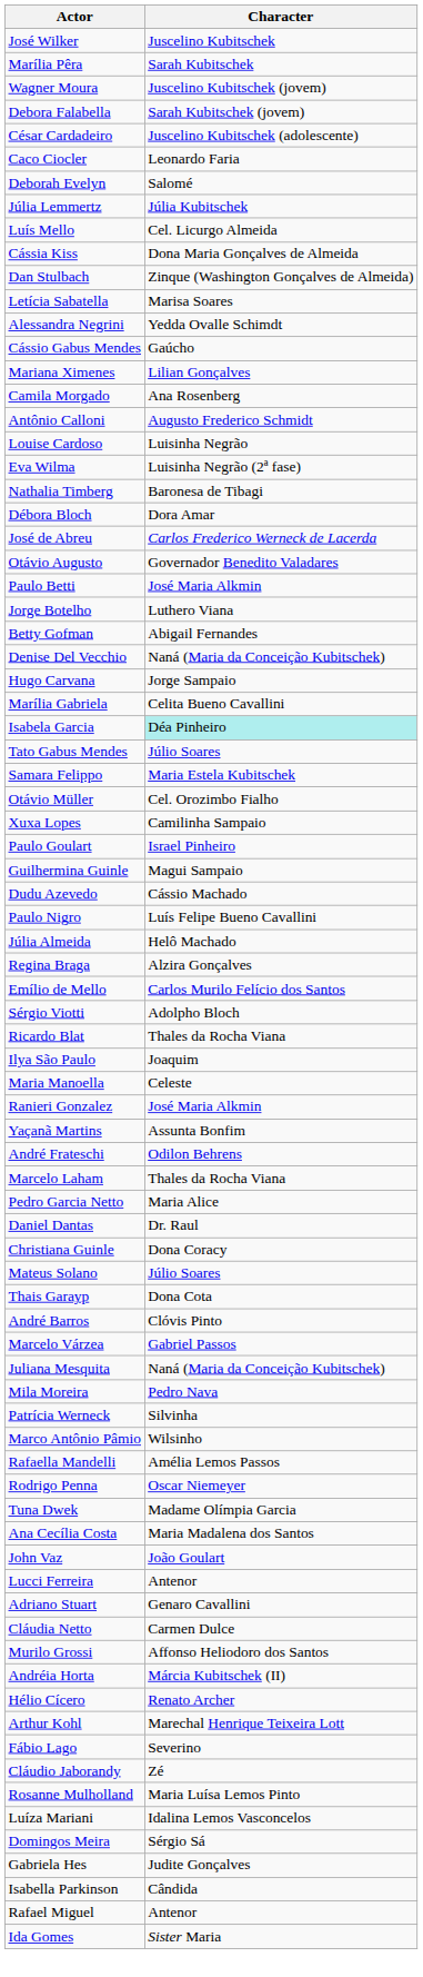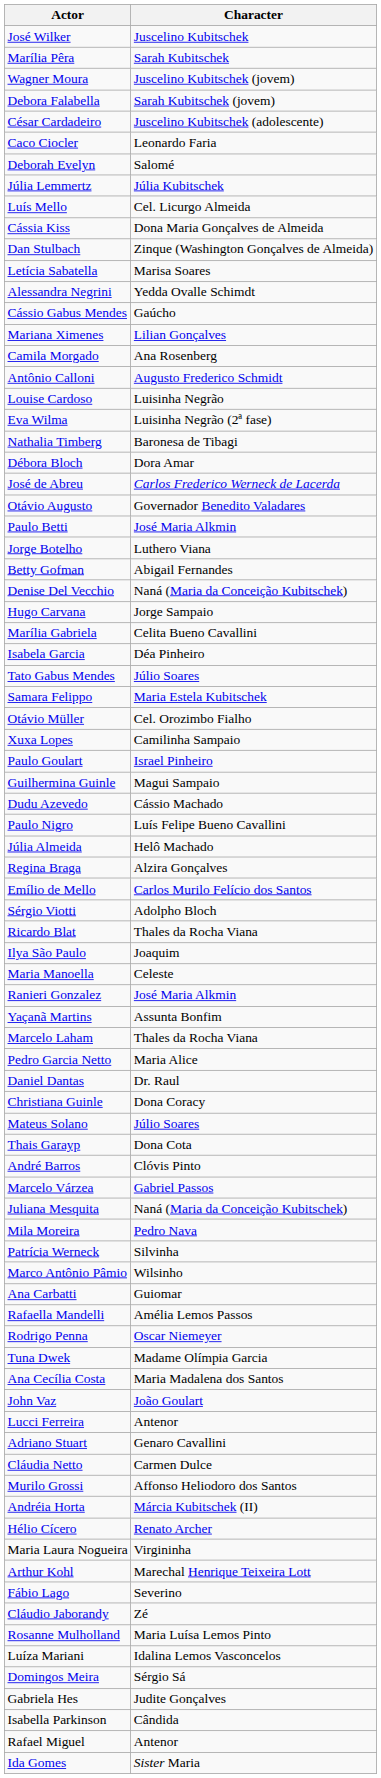 <table class="wikitable sortable">
 <tr style="background:#ccc;">
 <th>Actor</th>
 <th>Character</th>
 </tr>
 <tr>
 <td><a href='#'>José Wilker</a></td>
 <td><a href='#'>Juscelino Kubitschek</a></td>
 </tr>
 <tr>
 <td><a href='#'>Marília Pêra</a></td>
 <td><a href='#'>Sarah Kubitschek</a></td>
 </tr>
 <tr>
 <td><a href='#'>Wagner Moura</a></td>
 <td><a href='#'>Juscelino Kubitschek</a> (jovem)</td>
 </tr>
 <tr>
 <td><a href='#'>Debora Falabella</a></td>
 <td><a href='#'>Sarah Kubitschek</a> (jovem)</td>
 </tr>
 <tr>
 <td><a href='#'>César Cardadeiro</a></td>
 <td><a href='#'>Juscelino Kubitschek</a> (adolescente)</td>
 </tr>
 <tr>
 <td><a href='#'>Caco Ciocler</a></td>
 <td>Leonardo Faria</td>
 </tr>
 <tr>
 <td><a href='#'>Deborah Evelyn</a></td>
 <td>Salomé</td>
 </tr>
 <tr>
 <td><a href='#'>Júlia Lemmertz</a></td>
 <td><a href='#'>Júlia Kubitschek</a></td>
 </tr>
 <tr>
 <td><a href='#'>Luís Mello</a></td>
 <td>Cel. Licurgo Almeida</td>
 </tr>
 <tr>
 <td><a href='#'>Cássia Kiss</a></td>
 <td>Dona Maria Gonçalves de Almeida</td>
 </tr>
 <tr>
 <td><a href='#'>Dan Stulbach</a></td>
 <td>Zinque (Washington Gonçalves de Almeida)</td>
 </tr>
 <tr>
 <td><a href='#'>Letícia Sabatella</a></td>
 <td>Marisa Soares</td>
 </tr>
 <tr>
 <td><a href='#'>Alessandra Negrini</a></td>
 <td>Yedda Ovalle Schimdt</td>
 </tr>
 <tr>
 <td><a href='#'>Cássio Gabus Mendes</a></td>
 <td>Gaúcho</td>
 </tr>
 <tr>
 <td><a href='#'>Mariana Ximenes</a></td>
 <td><a href='#'>Lilian Gonçalves</a></td>
 </tr>
 <tr>
 <td><a href='#'>Camila Morgado</a></td>
 <td>Ana Rosenberg</td>
 </tr>
 <tr>
 <td><a href='#'>Antônio Calloni</a></td>
 <td><a href='#'>Augusto Frederico Schmidt</a></td>
 </tr>
 <tr>
 <td><a href='#'>Louise Cardoso</a></td>
 <td>Luisinha Negrão</td>
 </tr>
 <tr>
 <td><a href='#'>Eva Wilma</a></td>
 <td>Luisinha Negrão (2ª fase)</td>
 </tr>
 <tr>
 <td><a href='#'>Nathalia Timberg</a></td>
 <td>Baronesa de Tibagi</td>
 </tr>
 <tr>
 <td><a href='#'>Débora Bloch</a></td>
 <td>Dora Amar</td>
 </tr>
 <tr>
 <td><a href='#'>José de Abreu</a></td>
 <td><em><a href='#'>Carlos Frederico Werneck de Lacerda</a></em></td>
 </tr>
 <tr>
 <td><a href='#'>Otávio Augusto</a></td>
 <td>Governador <a href='#'>Benedito Valadares</a></td>
 </tr>
 <tr>
 <td><a href='#'>Paulo Betti</a></td>
 <td><a href='#'>José Maria Alkmin</a></td>
 </tr>
 <tr>
 <td><a href='#'>Jorge Botelho</a></td>
 <td>Luthero Viana</td>
 </tr>
 <tr>
 <td><a href='#'>Betty Gofman</a></td>
 <td>Abigail Fernandes</td>
 </tr>
 <tr>
 <td><a href='#'>Denise Del Vecchio</a></td>
 <td>Naná (<a href='#'>Maria da Conceição Kubitschek</a>)</td>
 </tr>
 <tr>
 <td><a href='#'>Hugo Carvana</a></td>
 <td>Jorge Sampaio</td>
 </tr>
 <tr>
 <td><a href='#'>Marília Gabriela</a></td>
 <td>Celita Bueno Cavallini</td>
 </tr>
 <tr>
 <td><a href='#'>Isabela Garcia</a></td>
-<td style="background: paleturquoise;">Déa Pinheiro</td>
+<td>Déa Pinheiro</td>
 </tr>
 <tr>
 <td><a href='#'>Tato Gabus Mendes</a></td>
 <td><a href='#'>Júlio Soares</a></td>
 </tr>
 <tr>
 <td><a href='#'>Samara Felippo</a></td>
 <td><a href='#'>Maria Estela Kubitschek</a></td>
 </tr>
 <tr>
 <td><a href='#'>Otávio Müller</a></td>
 <td>Cel. Orozimbo Fialho</td>
 </tr>
 <tr>
 <td><a href='#'>Xuxa Lopes</a></td>
 <td>Camilinha Sampaio</td>
 </tr>
 <tr>
 <td><a href='#'>Paulo Goulart</a></td>
 <td><a href='#'>Israel Pinheiro</a></td>
 </tr>
 <tr>
 <td><a href='#'>Guilhermina Guinle</a></td>
 <td>Magui Sampaio</td>
 </tr>
 <tr>
 <td><a href='#'>Dudu Azevedo</a></td>
 <td>Cássio Machado</td>
 </tr>
 <tr>
 <td><a href='#'>Paulo Nigro</a></td>
 <td>Luís Felipe Bueno Cavallini</td>
 </tr>
 <tr>
 <td><a href='#'>Júlia Almeida</a></td>
 <td>Helô Machado</td>
 </tr>
 <tr>
 <td><a href='#'>Regina Braga</a></td>
 <td>Alzira Gonçalves</td>
 </tr>
 <tr>
 <td><a href='#'>Emílio de Mello</a></td>
 <td><a href='#'>Carlos Murilo Felício dos Santos</a></td>
 </tr>
 <tr>
 <td><a href='#'>Sérgio Viotti</a></td>
 <td>Adolpho Bloch</td>
 </tr>
 <tr>
 <td><a href='#'>Ricardo Blat</a></td>
 <td>Thales da Rocha Viana</td>
 </tr>
 <tr>
 <td><a href='#'>Ilya São Paulo</a></td>
 <td>Joaquim</td>
 </tr>
 <tr>
 <td><a href='#'>Maria Manoella</a></td>
 <td>Celeste</td>
 </tr>
 <tr>
 <td><a href='#'>Ranieri Gonzalez</a></td>
 <td><a href='#'>José Maria Alkmin</a></td>
 </tr>
 <tr>
 <td><a href='#'>Yaçanã Martins</a></td>
 <td>Assunta Bonfim</td>
 </tr>
 <tr>
-<td><a href='#'>André Frateschi</a></td>
-<td><a href='#'>Odilon Behrens</a></td>
-</tr>
-<tr>
 <td><a href='#'>Marcelo Laham</a></td>
 <td>Thales da Rocha Viana</td>
 </tr>
 <tr>
 <td><a href='#'>Pedro Garcia Netto</a></td>
 <td>Maria Alice</td>
 </tr>
 <tr>
 <td><a href='#'>Daniel Dantas</a></td>
 <td>Dr. Raul</td>
 </tr>
 <tr>
 <td><a href='#'>Christiana Guinle</a></td>
 <td>Dona Coracy</td>
 </tr>
 <tr>
 <td><a href='#'>Mateus Solano</a></td>
 <td><a href='#'>Júlio Soares</a></td>
 </tr>
 <tr>
 <td><a href='#'>Thais Garayp</a></td>
 <td>Dona Cota</td>
 </tr>
 <tr>
 <td><a href='#'>André Barros</a></td>
 <td>Clóvis Pinto</td>
 </tr>
 <tr>
 <td><a href='#'>Marcelo Várzea</a></td>
 <td><a href='#'>Gabriel Passos</a></td>
 </tr>
 <tr>
 <td><a href='#'>Juliana Mesquita</a></td>
 <td>Naná (<a href='#'>Maria da Conceição Kubitschek</a>)</td>
 </tr>
 <tr>
 <td><a href='#'>Mila Moreira</a></td>
 <td><a href='#'>Pedro Nava</a></td>
 </tr>
 <tr>
 <td><a href='#'>Patrícia Werneck</a></td>
 <td>Silvinha</td>
 </tr>
 <tr>
 <td><a href='#'>Marco Antônio Pâmio</a></td>
 <td>Wilsinho</td>
 </tr>
 <tr>
+<td><a href='#'>Ana Carbatti</a></td>
+<td>Guiomar</td>
+</tr>
+<tr>
 <td><a href='#'>Rafaella Mandelli</a></td>
 <td>Amélia Lemos Passos</td>
 </tr>
 <tr>
 <td><a href='#'>Rodrigo Penna</a></td>
 <td><a href='#'>Oscar Niemeyer</a></td>
 </tr>
 <tr>
 <td><a href='#'>Tuna Dwek</a></td>
 <td>Madame Olímpia Garcia</td>
 </tr>
 <tr>
 <td><a href='#'>Ana Cecília Costa</a></td>
 <td>Maria Madalena dos Santos</td>
 </tr>
 <tr>
 <td><a href='#'>John Vaz</a></td>
 <td><a href='#'>João Goulart</a></td>
 </tr>
 <tr>
 <td><a href='#'>Lucci Ferreira</a></td>
 <td>Antenor</td>
 </tr>
 <tr>
 <td><a href='#'>Adriano Stuart</a></td>
 <td>Genaro Cavallini</td>
 </tr>
 <tr>
 <td><a href='#'>Cláudia Netto</a></td>
 <td>Carmen Dulce</td>
 </tr>
 <tr>
 <td><a href='#'>Murilo Grossi</a></td>
 <td>Affonso Heliodoro dos Santos</td>
 </tr>
 <tr>
 <td><a href='#'>Andréia Horta</a></td>
 <td><a href='#'>Márcia Kubitschek</a> (II)</td>
 </tr>
 <tr>
 <td><a href='#'>Hélio Cícero</a></td>
 <td><a href='#'>Renato Archer</a></td>
 </tr>
 <tr>
+<td>Maria Laura Nogueira</td>
+<td>Virgininha</td>
+</tr>
+<tr>
 <td><a href='#'>Arthur Kohl</a></td>
 <td>Marechal <a href='#'>Henrique Teixeira Lott</a></td>
 </tr>
 <tr>
 <td><a href='#'>Fábio Lago</a></td>
 <td>Severino</td>
 </tr>
 <tr>
 <td><a href='#'>Cláudio Jaborandy</a></td>
 <td>Zé</td>
 </tr>
 <tr>
 <td><a href='#'>Rosanne Mulholland</a></td>
 <td>Maria Luísa Lemos Pinto</td>
 </tr>
 <tr>
 <td>Luíza Mariani</td>
 <td>Idalina Lemos Vasconcelos</td>
 </tr>
 <tr>
 <td><a href='#'>Domingos Meira</a></td>
 <td>Sérgio Sá</td>
 </tr>
 <tr>
 <td>Gabriela Hes</td>
 <td>Judite Gonçalves</td>
 </tr>
 <tr>
 <td>Isabella Parkinson</td>
 <td>Cândida</td>
 </tr>
 <tr>
 <td>Rafael Miguel</td>
 <td>Antenor</td>
 </tr>
 <tr>
 <td><a href='#'>Ida Gomes</a></td>
 <td><em>Sister</em> Maria</td>
 </tr>
 </table>
